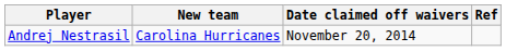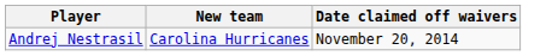 <table class="wikitable">
 <tr>
 <th>Player</th>
 <th>New team</th>
 <th>Date claimed off waivers</th>
-<th>Ref</th>
 </tr>
 <tr>
 <td><a href='#'>Andrej Nestrasil</a></td>
 <td><a href='#'>Carolina Hurricanes</a></td>
 <td>November 20, 2014</td>
-<td></td>
 </tr>
 </table>
